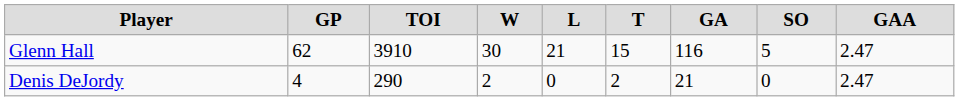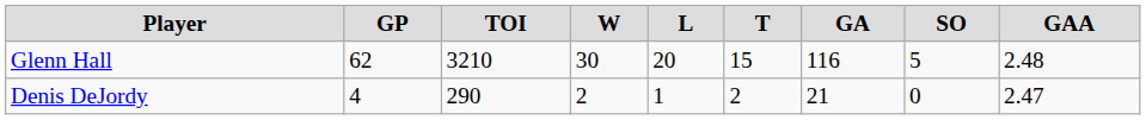 <table class="wikitable" width="50%">
 <tr align="center"  bgcolor="#dddddd">
 <td><strong>Player</strong></td>
 <td><strong>GP</strong></td>
 <td><strong>TOI</strong></td>
 <td><strong>W</strong></td>
 <td><strong>L</strong></td>
 <td><strong>T</strong></td>
 <td><strong>GA</strong></td>
 <td><strong>SO</strong></td>
 <td><strong>GAA</strong></td>
 </tr>
 <tr>
 <td><a href='#'>Glenn Hall</a></td>
 <td>62</td>
-<td>3910</td>
+<td>3210</td>
 <td>30</td>
-<td>21</td>
+<td>20</td>
 <td>15</td>
 <td>116</td>
 <td>5</td>
-<td>2.47</td>
+<td>2.48</td>
 </tr>
 <tr>
 <td><a href='#'>Denis DeJordy</a></td>
 <td>4</td>
 <td>290</td>
 <td>2</td>
-<td>0</td>
+<td>1</td>
 <td>2</td>
 <td>21</td>
 <td>0</td>
 <td>2.47</td>
 </tr>
 </table>
